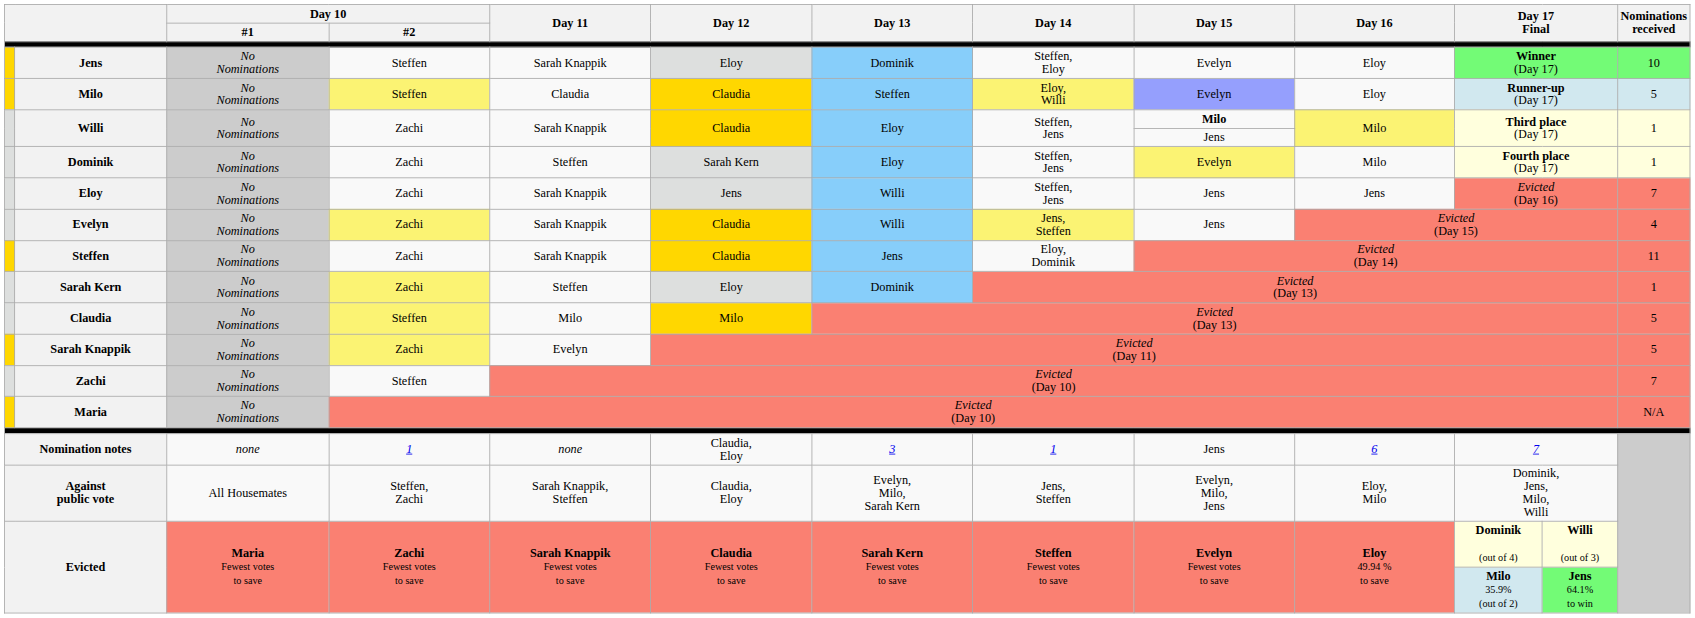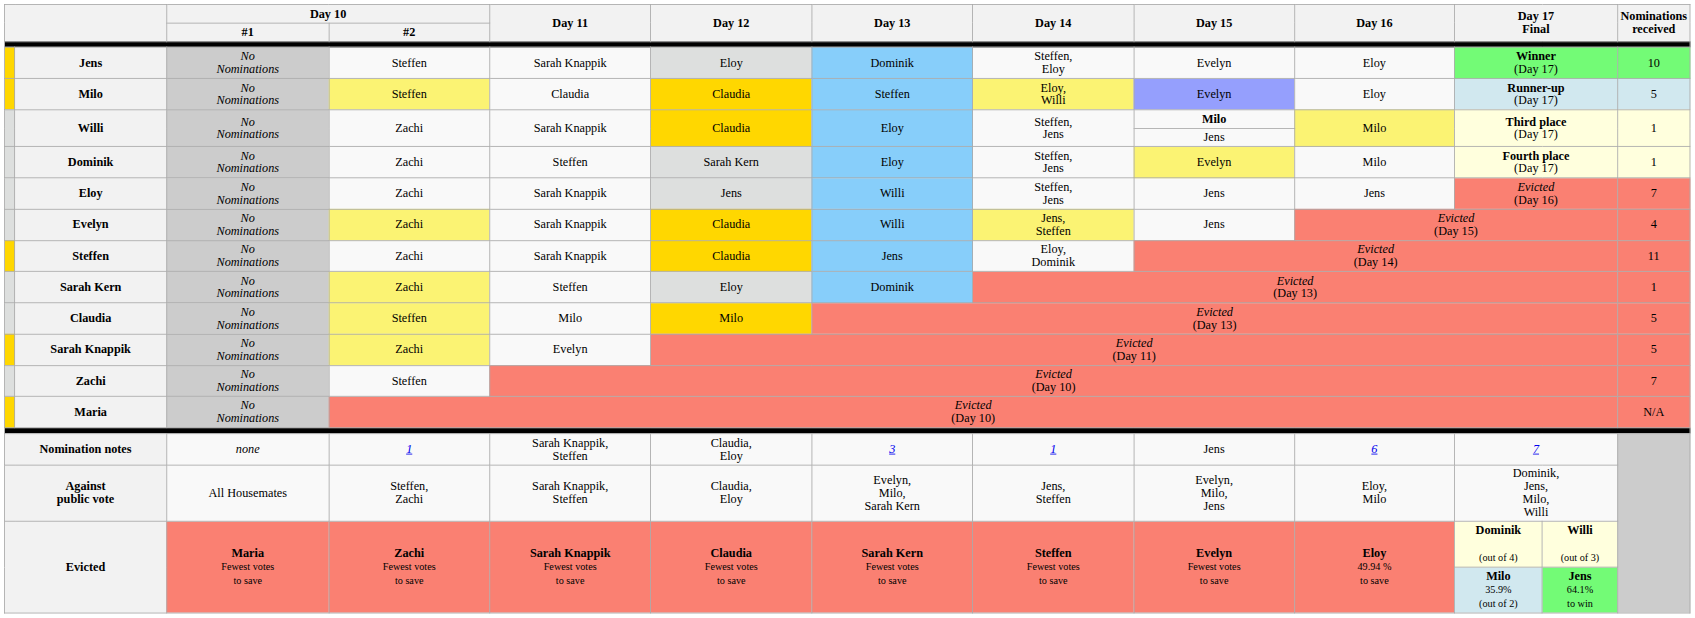 <table class="wikitable" style="text-align:center; font-size:90%; line-height:15px; width:100%">
 <tr>
 <th style="width:10%" colspan="2" rowspan="2"></th>
 <th style="width:20%" colspan=2>Day 10</th>
 <th style="width:10%" rowspan="2">Day 11</th>
 <th style="width:10%" rowspan="2">Day 12</th>
 <th style="width:10%" rowspan="2">Day 13</th>
 <th style="width:10%" rowspan="2">Day 14</th>
 <th style="width:10%" rowspan="2">Day 15</th>
 <th style="width:10%" rowspan="2">Day 16</th>
 <th style="width:10%" colspan="2" rowspan="2">Day 17<br>Final</th>
 <th style="width:1%" rowspan="2">Nominations<br>received</th>
 </tr>
 <tr>
 <th style="width:10%">#1</th>
 <th style="width:10%">#2</th>
 </tr>
 <tr>
 <th style="background:#000" colspan="13"></th>
 </tr>
 <tr>
 <td style="background:gold"></td>
 <th>Jens</th>
 <td style="background:#ccc"><em>No<br>Nominations</em></td>
 <td>Steffen</td>
 <td>Sarah Knappik</td>
 <td style="background:#DDDFDE">Eloy</td>
 <td style="background:#87CEFA">Dominik</td>
 <td>Steffen,<br>Eloy</td>
 <td>Evelyn</td>
 <td>Eloy</td>
 <td style="background:#73FB76" colspan="2"><strong>Winner</strong><br>(Day 17)</td>
 <td style="background:#73FB76">10</td>
 </tr>
 <tr>
 <td style="background:gold"></td>
 <th>Milo</th>
 <td style="background:#ccc"><em>No<br>Nominations</em></td>
 <td style="background:#FBF373">Steffen</td>
 <td>Claudia</td>
 <td style="background:gold">Claudia</td>
 <td style="background:#87CEFA">Steffen</td>
 <td style="background:#FBF373">Eloy,<br>Willi</td>
 <td style="background:#959ffd">Evelyn</td>
 <td>Eloy</td>
 <td style="background:#D1E8EF" colspan="2"><strong>Runner-up</strong><br>(Day 17)</td>
 <td style="background:#D1E8EF">5</td>
 </tr>
 <tr>
 <td style="background:#DDDFDE" rowspan="2"></td>
 <th rowspan="2">Willi</th>
 <td style="background:#ccc" rowspan="2"><em>No<br>Nominations</em></td>
 <td rowspan="2">Zachi</td>
 <td rowspan="2">Sarah Knappik</td>
 <td style="background:gold" rowspan="2">Claudia</td>
 <td style="background:#87CEFA" rowspan="2">Eloy</td>
 <td rowspan="2">Steffen,<br>Jens</td>
 <td><strong>Milo</strong></td>
 <td style="background:#FBF373" rowspan="2">Milo</td>
 <td style="background:#ffffdd;" colspan="2" rowspan="2"><strong>Third place</strong><br>(Day 17)</td>
 <td style="background:#ffffdd;" rowspan="2">1</td>
 </tr>
 <tr>
 <td>Jens</td>
 </tr>
 <tr>
 <td style="background:#DDDFDE"></td>
 <th>Dominik</th>
 <td style="background:#ccc"><em>No<br>Nominations</em></td>
 <td>Zachi</td>
 <td>Steffen</td>
 <td style="background:#DDDFDE">Sarah Kern</td>
 <td style="background:#87CEFA">Eloy</td>
 <td>Steffen,<br>Jens</td>
 <td style="background:#FBF373">Evelyn</td>
 <td>Milo</td>
 <td style="background:#ffffdd;" colspan="2"><strong>Fourth place</strong><br>(Day 17)</td>
 <td style="background:#ffffdd;">1</td>
 </tr>
 <tr>
 <td style="background:#DDDFDE"></td>
 <th>Eloy</th>
 <td style="background:#ccc"><em>No<br>Nominations</em></td>
 <td>Zachi</td>
 <td>Sarah Knappik</td>
 <td style="background:#DDDFDE">Jens</td>
 <td style="background:#87CEFA">Willi</td>
 <td>Steffen,<br>Jens</td>
 <td>Jens</td>
 <td>Jens</td>
 <td style="background:#FA8072" colspan="2"><em>Evicted</em><br>(Day 16)</td>
 <td style="background:#FA8072">7</td>
 </tr>
 <tr>
 <td style="background:#DDDFDE"></td>
 <th>Evelyn</th>
 <td style="background:#ccc"><em>No<br>Nominations</em></td>
 <td style="background:#FBF373">Zachi</td>
 <td>Sarah Knappik</td>
 <td style="background:gold">Claudia</td>
 <td style="background:#87CEFA">Willi</td>
 <td style="background:#FBF373">Jens,<br>Steffen</td>
 <td>Jens</td>
 <td style="background:#FA8072" colspan="3"><em>Evicted</em><br>(Day 15)</td>
 <td style="background:#FA8072">4</td>
 </tr>
 <tr>
 <td style="background:gold"></td>
 <th>Steffen</th>
 <td style="background:#ccc"><em>No<br>Nominations</em></td>
 <td>Zachi</td>
 <td>Sarah Knappik</td>
 <td style="background:gold">Claudia</td>
 <td style="background:#87CEFA">Jens</td>
 <td>Eloy,<br>Dominik</td>
 <td style="background:#FA8072" colspan="4"><em>Evicted</em><br>(Day 14)</td>
 <td style="background:#FA8072">11</td>
 </tr>
 <tr>
 <td style="background:#DDDFDE"></td>
 <th>Sarah Kern</th>
 <td style="background:#ccc"><em>No<br>Nominations</em></td>
 <td style="background:#FBF373">Zachi</td>
 <td>Steffen</td>
 <td style="background:#DDDFDE">Eloy</td>
 <td style="background:#87CEFA">Dominik</td>
 <td style="background:#FA8072" colspan="5"><em>Evicted</em><br>(Day 13)</td>
 <td style="background:#FA8072">1</td>
 </tr>
 <tr>
 <td style="background:#DDDFDE"></td>
 <th>Claudia</th>
 <td style="background:#ccc"><em>No<br>Nominations</em></td>
 <td style="background:#FBF373">Steffen</td>
 <td>Milo</td>
 <td style="background:gold">Milo</td>
 <td style="background:#FA8072" colspan="6"><em>Evicted</em><br>(Day 13)</td>
 <td style="background:#FA8072">5</td>
 </tr>
 <tr>
 <td style="background:gold"></td>
 <th>Sarah Knappik</th>
 <td style="background:#ccc"><em>No<br>Nominations</em></td>
 <td style="background:#FBF373">Zachi</td>
 <td>Evelyn</td>
 <td style="background:#FA8072" colspan="7"><em>Evicted</em><br>(Day 11)</td>
 <td style="background:#FA8072">5</td>
 </tr>
 <tr>
 <td style="background:#DDDFDE"></td>
 <th>Zachi</th>
 <td style="background:#ccc"><em>No<br>Nominations</em></td>
 <td>Steffen</td>
 <td style="background:#FA8072" colspan="8"><em>Evicted</em><br>(Day 10)</td>
 <td style="background:#FA8072">7</td>
 </tr>
 <tr>
 <td style="background:gold"></td>
 <th>Maria</th>
 <td style="background:#ccc"><em>No<br>Nominations</em></td>
 <td style="background:#FA8072" colspan="9"><em>Evicted</em><br>(Day 10)</td>
 <td style="background:#FA8072">N/A</td>
 </tr>
 <tr>
 <th style="background:#000" colspan="13"></th>
 </tr>
 <tr>
 <th colspan="2">Nomination notes</th>
 <td><em>none</em></td>
 <td><em><a href='#'>1</a></em></td>
-<td><em>none</em></td>
+<td>Sarah Knappik,<br>Steffen</td>
 <td>Claudia,<br>Eloy</td>
 <td><em><a href='#'>3</a></em></td>
 <td><em><a href='#'>1</a></em></td>
 <td>Jens</td>
 <td><em><a href='#'>6</a></em></td>
 <td colspan="2"><em><a href='#'>7</a></em></td>
 <td style="background:#ccc" rowspan="6"></td>
 </tr>
 <tr>
 <th colspan=2>Against<br>public vote</th>
 <td>All Housemates</td>
 <td>Steffen,<br>Zachi</td>
 <td>Sarah Knappik,<br>Steffen</td>
 <td>Claudia,<br>Eloy</td>
 <td>Evelyn,<br>Milo,<br>Sarah Kern</td>
 <td>Jens,<br>Steffen</td>
 <td>Evelyn,<br>Milo,<br>Jens</td>
 <td>Eloy,<br>Milo</td>
 <td colspan="2">Dominik,<br>Jens,<br>Milo,<br>Willi</td>
 </tr>
 <tr>
 <th colspan=2 rowspan=2>Evicted</th>
 <td style="background:#FA8072" rowspan=2><strong>Maria</strong><br><small>Fewest votes<br>to save</small></td>
 <td style="background:#FA8072" rowspan=2><strong>Zachi</strong><br><small>Fewest votes<br>to save</small></td>
 <td style="background:#FA8072" rowspan=2><strong>Sarah Knappik</strong><br><small>Fewest votes<br>to save</small></td>
 <td style="background:#FA8072" rowspan=2><strong>Claudia</strong><br><small>Fewest votes<br>to save</small></td>
 <td style="background:#FA8072" rowspan=2><strong>Sarah Kern</strong><br><small>Fewest votes<br>to save</small></td>
 <td style="background:#FA8072" rowspan=2><strong>Steffen</strong><br><small>Fewest votes<br>to save</small></td>
 <td style="background:#FA8072" rowspan=2><strong>Evelyn</strong><br><small>Fewest votes<br>to save</small></td>
 <td style="background:#FA8072" rowspan=2><strong>Eloy</strong><br><small>49.94 %<br>to save</small></td>
 <td style="background:#ffffdd;"><strong>Dominik</strong><br><small><br>(out of 4)</small></td>
 <td style="background:#ffffdd;"><strong>Willi</strong><br><small><br>(out of 3)</small></td>
 </tr>
 <tr>
 <td style="background:#D1E8EF"><strong>Milo</strong><br><small>35.9%<br>(out of 2)</small></td>
 <td style="background:#73FB76"><strong>Jens</strong><br><small>64.1%<br>to win</small></td>
 </tr>
 </table>
